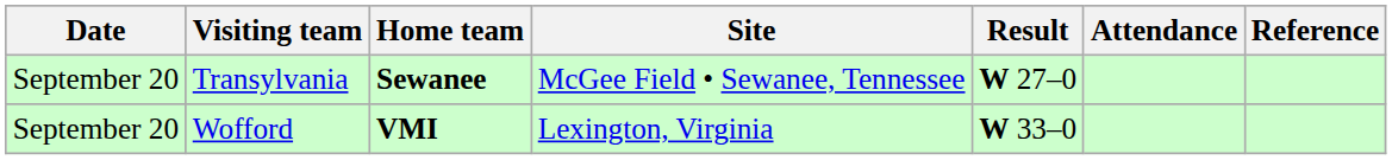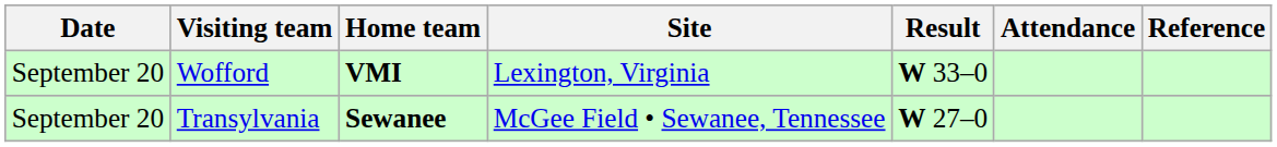 <table class="wikitable" style="font-size:95%;">
 <tr>
 <th>Date</th>
 <th>Visiting team</th>
 <th>Home team</th>
 <th>Site</th>
 <th>Result</th>
 <th>Attendance</th>
 <th class="unsortable">Reference</th>
 </tr>
 <tr bgcolor=ccffcc>
 <td>September 20</td>
+<td><a href='#'>Wofford</a></td>
+<td><strong>VMI</strong></td>
+<td><a href='#'>Lexington, Virginia</a></td>
+<td><strong>W</strong> 33–0</td>
+<td></td>
+<td></td>
+</tr>
+<tr bgcolor=ccffcc>
+<td>September 20</td>
 <td><a href='#'>Transylvania</a></td>
 <td><strong>Sewanee</strong></td>
 <td><a href='#'>McGee Field</a> • <a href='#'>Sewanee, Tennessee</a></td>
 <td><strong>W</strong>  27–0</td>
 <td></td>
 <td></td>
 </tr>
-<tr bgcolor=ccffcc>
-<td>September 20</td>
-<td><a href='#'>Wofford</a></td>
-<td><strong>VMI</strong></td>
-<td><a href='#'>Lexington, Virginia</a></td>
-<td><strong>W</strong> 33–0</td>
-<td></td>
-<td></td>
-</tr>
 </table>
